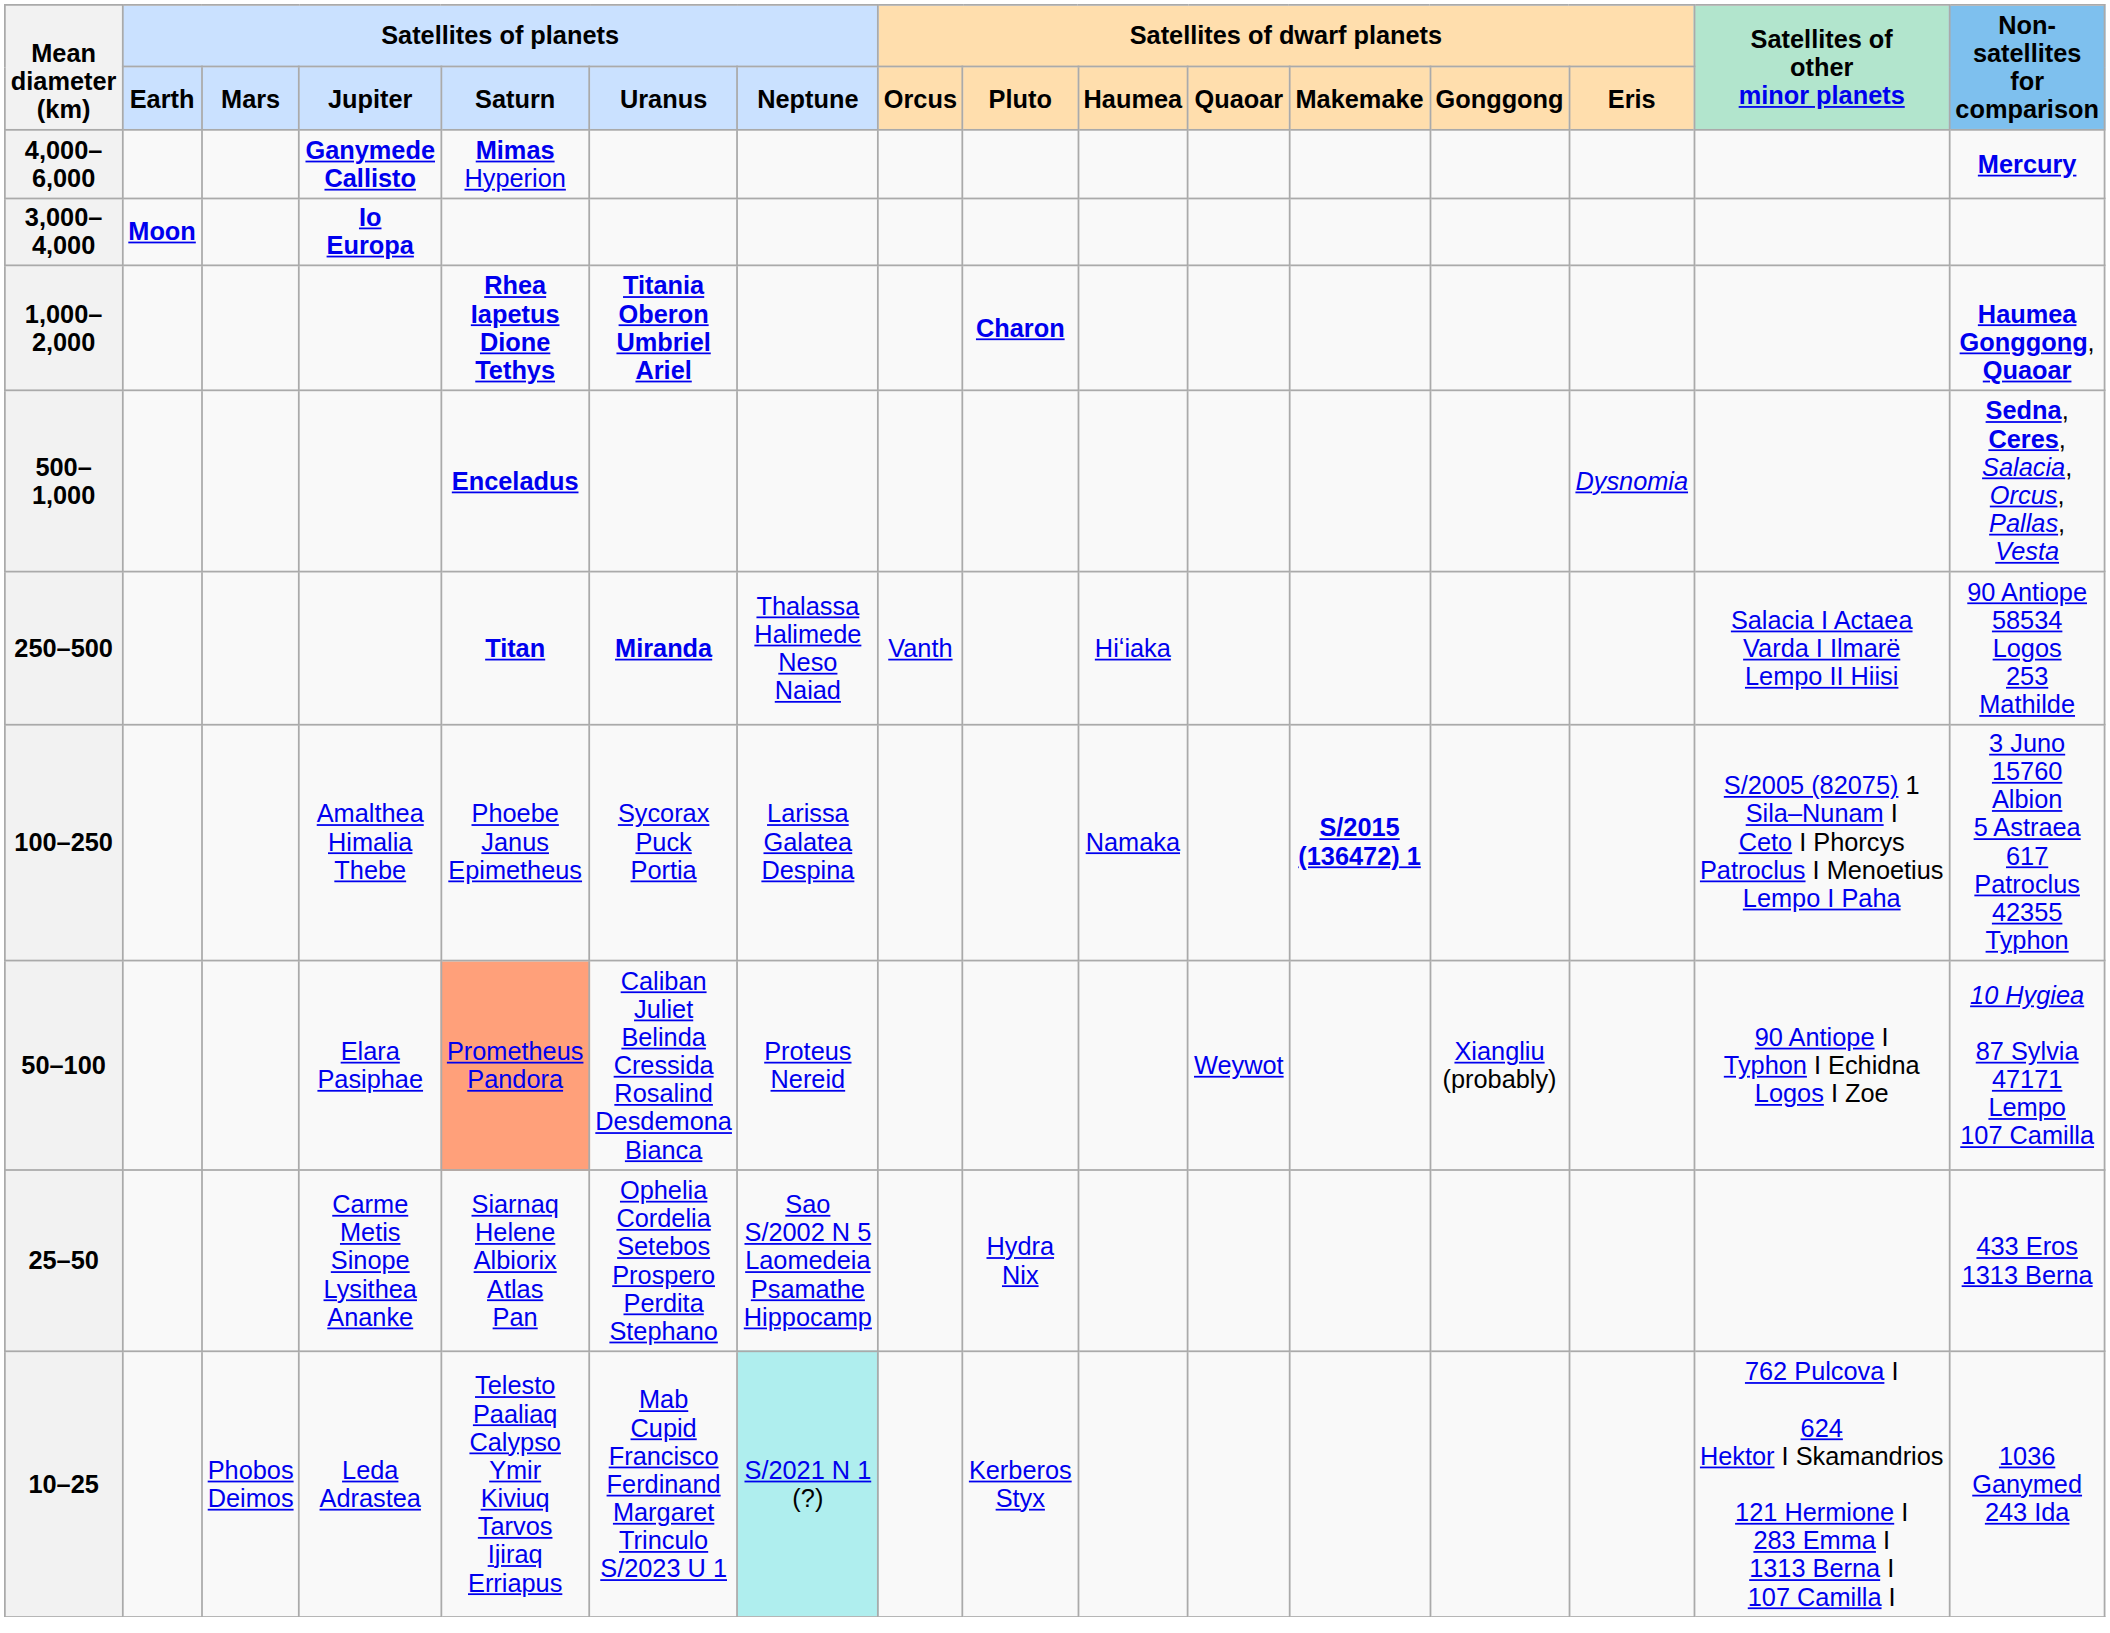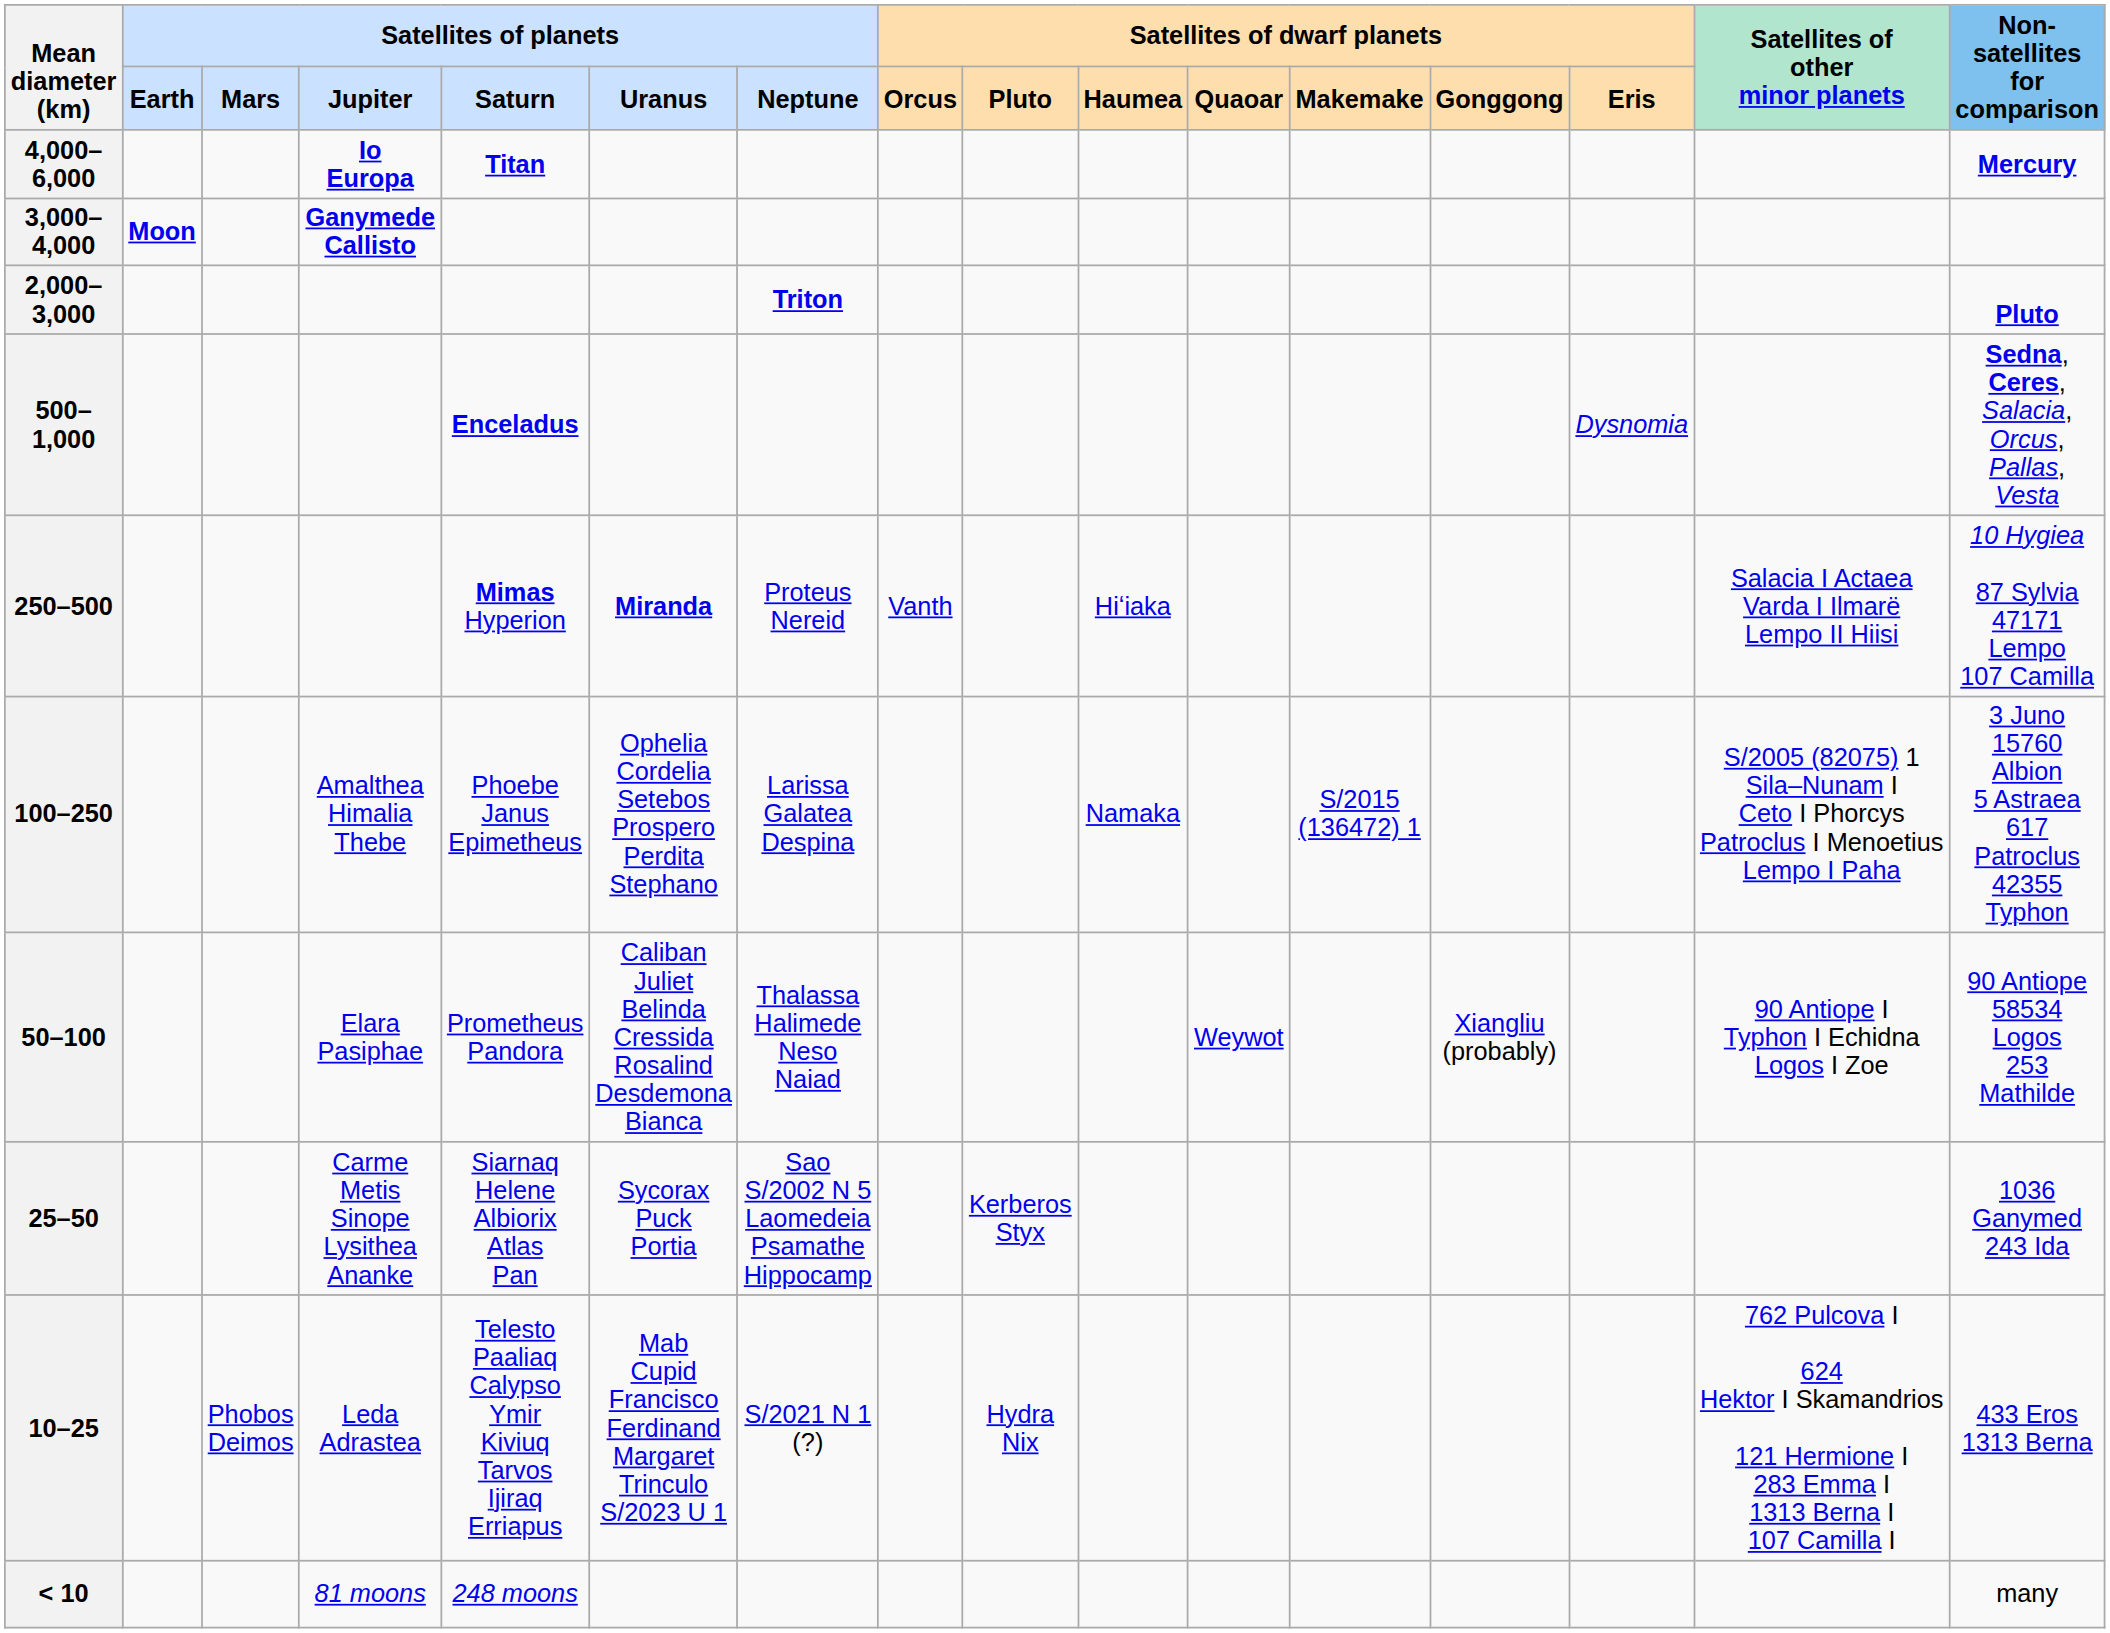 <table class="wikitable" style="text-align:center; font-size:90%; clear: right;">
 <tr>
 <th rowspan="2" style="vertical-align:bottom; width:8%;">Mean<br>diameter<br>(km)</th>
 <th colspan="6" style="background:#cae1ff; text-align:center;">Satellites of planets</th>
 <th colspan="7" style="background:#ffdead; text-align:center;">Satellites of dwarf planets</th>
 <th rowspan="2" style="width:8%; background:#b2e5cd;">Satellites of<br>other<br><a href='#'>minor planets</a></th>
 <th rowspan="2" style="width:8%; background:#7ec0ee;">Non-satellites<br>for comparison</th>
 </tr>
 <tr>
 <th style="width:9%; background:#cae1ff;">Earth</th>
 <th style="width:9%; background:#cae1ff;">Mars</th>
 <th style="width:9%; background:#cae1ff;">Jupiter</th>
 <th style="width:9%; background:#cae1ff;">Saturn</th>
 <th style="width:9%; background:#cae1ff;">Uranus</th>
 <th style="width:9%; background:#cae1ff;">Neptune</th>
 <th style="width:6.5%; background:#ffdead;">Orcus</th>
 <th style="width:6.5%; background:#ffdead;">Pluto</th>
 <th style="width:6.5%; background:#ffdead;">Haumea</th>
 <th style="width:6.5%; background:#ffdead;">Quaoar</th>
 <th style="width:6.5%; background:#ffdead;">Makemake</th>
 <th style="width:6.5%; background:#ffdead;">Gonggong</th>
 <th style="width:6.5%; background:#ffdead;">Eris</th>
 </tr>
 <tr>
 <th>4,000–6,000</th>
 <td></td>
 <td></td>
-<td><strong><a href='#'>Ganymede</a></strong><br><strong><a href='#'>Callisto</a></strong></td>
-<td><strong><a href='#'>Mimas</a></strong><br><a href='#'>Hyperion</a></td>
+<td><strong><a href='#'>Io</a><br><a href='#'>Europa</a></strong></td>
+<td><strong><a href='#'>Titan</a></strong></td>
 <td></td>
 <td></td>
 <td></td>
 <td></td>
 <td></td>
 <td></td>
 <td></td>
 <td></td>
 <td></td>
 <td></td>
 <td><strong><a href='#'>Mercury</a></strong></td>
 </tr>
 <tr>
 <th>3,000–4,000</th>
 <td><strong><a href='#'>Moon</a></strong></td>
 <td></td>
-<td><strong><a href='#'>Io</a><br><a href='#'>Europa</a></strong></td>
+<td><strong><a href='#'>Ganymede</a></strong><br><strong><a href='#'>Callisto</a></strong></td>
 <td></td>
 <td></td>
 <td></td>
 <td></td>
 <td></td>
 <td></td>
 <td></td>
 <td></td>
 <td></td>
 <td></td>
 <td></td>
 <td></td>
 </tr>
 <tr>
-<th>1,000–2,000</th>
+<th>2,000–3,000</th>
 <td></td>
 <td></td>
 <td></td>
-<td><strong><a href='#'>Rhea</a><br><a href='#'>Iapetus</a><br><a href='#'>Dione</a><br><a href='#'>Tethys</a></strong></td>
-<td><strong><a href='#'>Titania</a><br><a href='#'>Oberon</a><br><a href='#'>Umbriel</a><br><a href='#'>Ariel</a></strong></td>
 <td></td>
 <td></td>
-<td><strong><a href='#'>Charon</a></strong></td>
+<td><strong><a href='#'>Triton</a></strong></td>
 <td></td>
 <td></td>
 <td></td>
 <td></td>
 <td></td>
 <td></td>
-<td><strong></strong><br><strong><a href='#'>Haumea</a></strong><br><strong><a href='#'>Gonggong</a></strong>,<br><strong><a href='#'>Quaoar</a></strong></td>
+<td></td>
+<td></td>
+<td><strong></strong><br><strong><a href='#'>Pluto</a></strong></td>
 </tr>
 <tr>
 <th>500–1,000</th>
 <td></td>
 <td></td>
 <td></td>
 <td><strong><a href='#'>Enceladus</a></strong></td>
 <td></td>
 <td></td>
 <td></td>
 <td></td>
 <td></td>
 <td></td>
 <td></td>
 <td></td>
 <td><em><a href='#'>Dysnomia</a></em></td>
 <td></td>
 <td><strong><a href='#'>Sedna</a></strong>, <strong><a href='#'>Ceres</a></strong>,<br><em><a href='#'>Salacia</a></em>, <em><a href='#'>Orcus</a></em>,<br><em><a href='#'>Pallas</a></em>, <em><a href='#'>Vesta</a></em><br></td>
 </tr>
 <tr>
 <th>250–500</th>
 <td></td>
 <td></td>
 <td></td>
-<td><strong><a href='#'>Titan</a></strong></td>
+<td><strong><a href='#'>Mimas</a></strong><br><a href='#'>Hyperion</a></td>
 <td><strong><a href='#'>Miranda</a></strong></td>
-<td><a href='#'>Thalassa</a><br><a href='#'>Halimede</a><br><a href='#'>Neso</a><br><a href='#'>Naiad</a></td>
+<td><a href='#'>Proteus</a><br><a href='#'>Nereid</a></td>
 <td><a href='#'>Vanth</a></td>
 <td></td>
 <td><a href='#'>Hiʻiaka</a></td>
 <td></td>
 <td></td>
 <td></td>
 <td></td>
 <td><a href='#'>Salacia I Actaea</a><br><a href='#'>Varda I Ilmarë</a><br><a href='#'>Lempo II Hiisi</a></td>
-<td><a href='#'>90 Antiope</a><br><a href='#'>58534 Logos</a><br><a href='#'>253 Mathilde</a><br></td>
+<td><em><a href='#'>10 Hygiea</a></em><br><br><a href='#'>87 Sylvia</a><br><a href='#'>47171 Lempo</a><br><a href='#'>107 Camilla</a><br></td>
 </tr>
 <tr>
 <th>100–250</th>
 <td></td>
 <td></td>
 <td><a href='#'>Amalthea</a><br><a href='#'>Himalia</a><br><a href='#'>Thebe</a></td>
 <td><a href='#'>Phoebe</a><br><a href='#'>Janus</a><br><a href='#'>Epimetheus</a></td>
-<td><a href='#'>Sycorax</a><br><a href='#'>Puck</a><br><a href='#'>Portia</a></td>
+<td><a href='#'>Ophelia</a><br><a href='#'>Cordelia</a><br><a href='#'>Setebos</a><br><a href='#'>Prospero</a><br><a href='#'>Perdita</a><br><a href='#'>Stephano</a></td>
 <td><a href='#'>Larissa</a><br><a href='#'>Galatea</a><br><a href='#'>Despina</a></td>
 <td></td>
 <td></td>
 <td><a href='#'>Namaka</a></td>
 <td></td>
-<td><strong><a href='#'>S/2015 (136472) 1</a></strong></td>
+<td><a href='#'>S/2015 (136472) 1</a></td>
 <td></td>
 <td></td>
 <td><a href='#'>S/2005 (82075)</a> 1<br><a href='#'>Sila–Nunam</a> I<br><a href='#'>Ceto</a> I Phorcys<br><a href='#'>Patroclus</a> I Menoetius<br><a href='#'>Lempo I Paha</a><br></td>
 <td><a href='#'>3 Juno</a><br><a href='#'>15760 Albion</a><br><a href='#'>5 Astraea</a><br><a href='#'>617 Patroclus</a><br><a href='#'>42355 Typhon</a><br></td>
 </tr>
 <tr>
 <th>50–100</th>
 <td></td>
 <td></td>
 <td><a href='#'>Elara</a><br><a href='#'>Pasiphae</a></td>
-<td style="background: lightsalmon;"><a href='#'>Prometheus</a><br><a href='#'>Pandora</a></td>
+<td><a href='#'>Prometheus</a><br><a href='#'>Pandora</a></td>
 <td><a href='#'>Caliban</a><br><a href='#'>Juliet</a><br><a href='#'>Belinda</a><br><a href='#'>Cressida</a><br><a href='#'>Rosalind</a><br><a href='#'>Desdemona</a><br><a href='#'>Bianca</a></td>
-<td><a href='#'>Proteus</a><br><a href='#'>Nereid</a></td>
+<td><a href='#'>Thalassa</a><br><a href='#'>Halimede</a><br><a href='#'>Neso</a><br><a href='#'>Naiad</a></td>
 <td></td>
 <td></td>
 <td></td>
 <td><a href='#'>Weywot</a></td>
 <td></td>
 <td><a href='#'>Xiangliu</a> (probably)</td>
 <td></td>
 <td><a href='#'>90 Antiope</a> I<br><a href='#'>Typhon</a> I Echidna<br><a href='#'>Logos</a> I Zoe<br></td>
-<td><em><a href='#'>10 Hygiea</a></em><br><br><a href='#'>87 Sylvia</a><br><a href='#'>47171 Lempo</a><br><a href='#'>107 Camilla</a><br></td>
+<td><a href='#'>90 Antiope</a><br><a href='#'>58534 Logos</a><br><a href='#'>253 Mathilde</a><br></td>
 </tr>
 <tr>
 <th>25–50</th>
 <td></td>
 <td></td>
 <td><a href='#'>Carme</a><br><a href='#'>Metis</a><br><a href='#'>Sinope</a><br><a href='#'>Lysithea</a><br><a href='#'>Ananke</a></td>
 <td><a href='#'>Siarnaq</a><br><a href='#'>Helene</a><br><a href='#'>Albiorix</a><br><a href='#'>Atlas</a><br><a href='#'>Pan</a></td>
-<td><a href='#'>Ophelia</a><br><a href='#'>Cordelia</a><br><a href='#'>Setebos</a><br><a href='#'>Prospero</a><br><a href='#'>Perdita</a><br><a href='#'>Stephano</a></td>
+<td><a href='#'>Sycorax</a><br><a href='#'>Puck</a><br><a href='#'>Portia</a></td>
 <td><a href='#'>Sao</a><br><a href='#'>S/2002 N 5</a><br><a href='#'>Laomedeia</a><br><a href='#'>Psamathe</a><br><a href='#'>Hippocamp</a></td>
 <td></td>
-<td><a href='#'>Hydra</a><br><a href='#'>Nix</a></td>
+<td><a href='#'>Kerberos</a><br><a href='#'>Styx</a></td>
 <td></td>
 <td></td>
 <td></td>
 <td></td>
 <td></td>
 <td></td>
-<td><a href='#'>433 Eros</a><br><a href='#'>1313 Berna</a><br></td>
+<td><a href='#'>1036 Ganymed</a><br><a href='#'>243 Ida</a><br></td>
 </tr>
 <tr>
 <th>10–25</th>
 <td></td>
 <td><a href='#'>Phobos</a><br><a href='#'>Deimos</a></td>
 <td><a href='#'>Leda</a><br><a href='#'>Adrastea</a></td>
 <td><a href='#'>Telesto</a><br><a href='#'>Paaliaq</a><br><a href='#'>Calypso</a><br><a href='#'>Ymir</a><br><a href='#'>Kiviuq</a><br><a href='#'>Tarvos</a><br><a href='#'>Ijiraq</a><br><a href='#'>Erriapus</a></td>
 <td><a href='#'>Mab</a><br><a href='#'>Cupid</a><br><a href='#'>Francisco</a><br><a href='#'>Ferdinand</a><br><a href='#'>Margaret</a><br><a href='#'>Trinculo</a><br><a href='#'>S/2023 U 1</a></td>
-<td style="background: paleturquoise;"><a href='#'>S/2021 N 1</a> (?)</td>
+<td><a href='#'>S/2021 N 1</a> (?)</td>
 <td></td>
-<td><a href='#'>Kerberos</a><br><a href='#'>Styx</a></td>
+<td><a href='#'>Hydra</a><br><a href='#'>Nix</a></td>
 <td></td>
 <td></td>
 <td></td>
 <td></td>
 <td></td>
 <td><a href='#'>762 Pulcova</a> I<br><br><a href='#'>624 Hektor</a> I Skamandrios<br><br><a href='#'>121 Hermione</a> I<br><a href='#'>283 Emma</a> I<br><a href='#'>1313 Berna</a> I<br><a href='#'>107 Camilla</a> I</td>
-<td><a href='#'>1036 Ganymed</a><br><a href='#'>243 Ida</a><br></td>
+<td><a href='#'>433 Eros</a><br><a href='#'>1313 Berna</a><br></td>
+</tr>
+<tr>
+<th>< 10</th>
+<td></td>
+<td></td>
+<td><a href='#'><em>81 moons</em></a></td>
+<td><a href='#'><em>248 moons</em></a></td>
+<td></td>
+<td></td>
+<td></td>
+<td></td>
+<td></td>
+<td></td>
+<td></td>
+<td></td>
+<td></td>
+<td><br><br></td>
+<td>many</td>
 </tr>
 </table>
